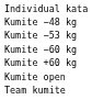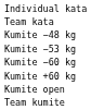 <table>
 <tr>
 <td>Individual kata</td>
+<td></td>
+<td></td>
+<td></td>
+</tr>
+<tr>
+<td>Team kata</td>
 <td></td>
 <td></td>
 <td></td>
 </tr>
 <tr>
 <td rowspan=2>Kumite −48 kg</td>
 <td rowspan=2></td>
 <td rowspan=2></td>
 <td></td>
 </tr>
 <tr>
 <td></td>
 </tr>
 <tr>
 <td rowspan=2>Kumite −53 kg</td>
 <td rowspan=2></td>
 <td rowspan=2></td>
 <td></td>
 </tr>
 <tr>
 <td></td>
 </tr>
 <tr>
 <td rowspan=2>Kumite −60 kg</td>
 <td rowspan=2></td>
 <td rowspan=2></td>
 <td></td>
 </tr>
 <tr>
 <td></td>
 </tr>
 <tr>
 <td rowspan=2>Kumite +60 kg</td>
 <td rowspan=2></td>
 <td rowspan=2></td>
 <td></td>
 </tr>
 <tr>
 <td></td>
 </tr>
 <tr>
 <td rowspan=2>Kumite open</td>
 <td rowspan=2></td>
 <td rowspan=2></td>
 <td></td>
 </tr>
 <tr>
 <td></td>
 </tr>
 <tr>
 <td rowspan=2>Team kumite</td>
 <td rowspan=2></td>
 <td rowspan=2></td>
 <td></td>
 </tr>
 <tr>
 <td></td>
 </tr>
 </table>
